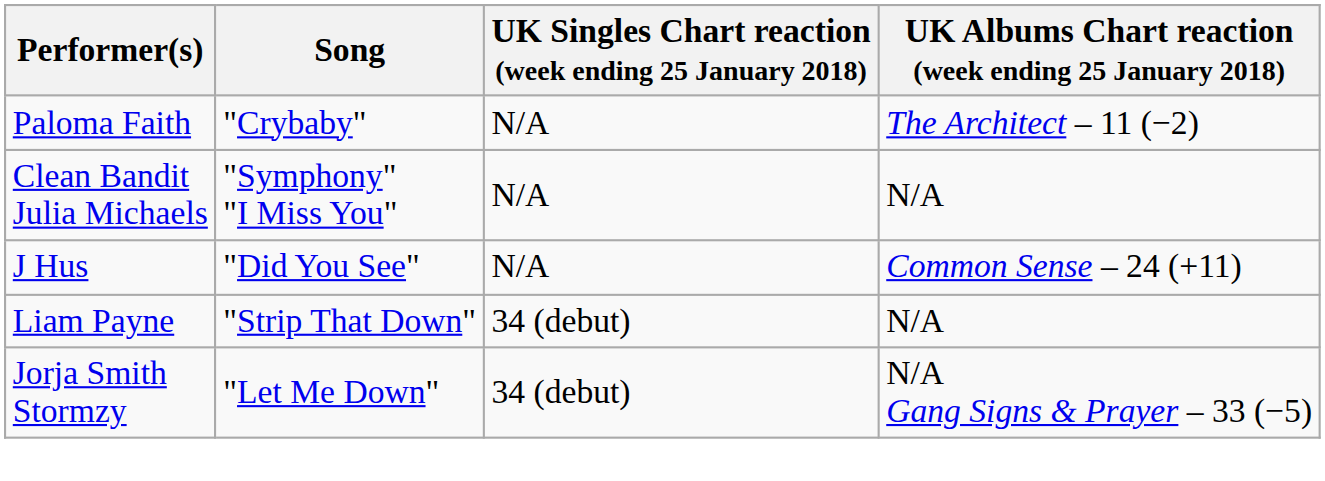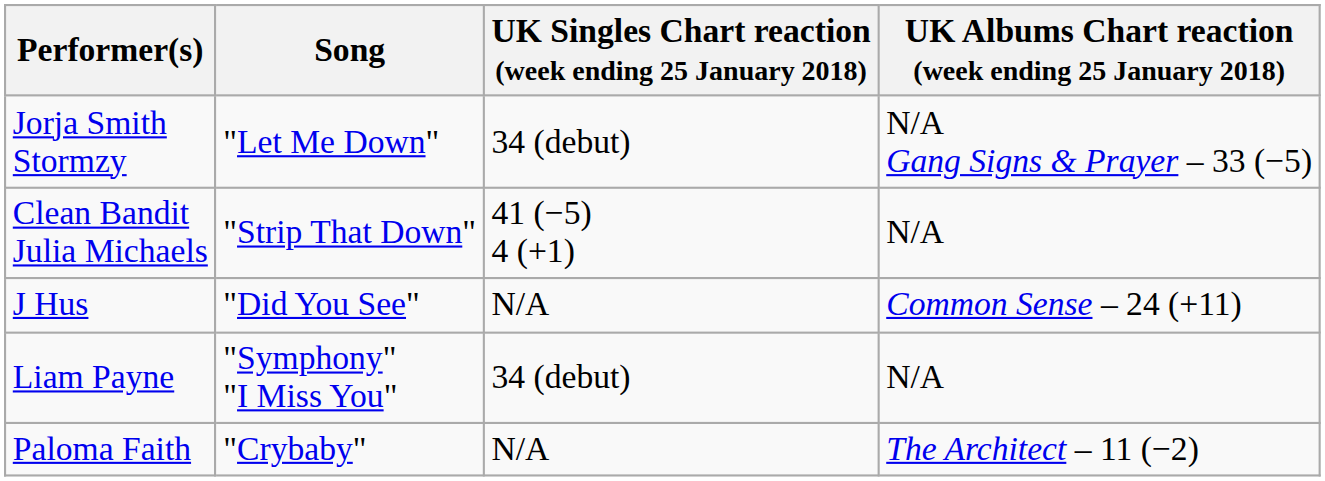 <table class="wikitable">
 <tr>
 <th>Performer(s)</th>
 <th>Song</th>
 <th>UK Singles Chart reaction<br><small>(week ending 25 January 2018)</small></th>
 <th>UK Albums Chart reaction<br><small>(week ending 25 January 2018)</small></th>
 </tr>
 <tr>
-<td><a href='#'>Paloma Faith</a></td>
-<td>"<a href='#'>Crybaby</a>"</td>
-<td>N/A</td>
-<td><em><a href='#'>The Architect</a></em> – 11 (−2)</td>
+<td><a href='#'>Jorja Smith</a><br><a href='#'>Stormzy</a></td>
+<td>"<a href='#'>Let Me Down</a>"</td>
+<td>34 (debut)</td>
+<td>N/A<br><em><a href='#'>Gang Signs & Prayer</a></em> – 33 (−5)</td>
 </tr>
 <tr>
 <td><a href='#'>Clean Bandit</a><br><a href='#'>Julia Michaels</a></td>
-<td>"<a href='#'>Symphony</a>"<br>"<a href='#'>I Miss You</a>"</td>
-<td>N/A</td>
+<td>"<a href='#'>Strip That Down</a>"</td>
+<td>41 (−5)<br>4 (+1)</td>
 <td>N/A</td>
 </tr>
 <tr>
 <td><a href='#'>J Hus</a></td>
 <td>"<a href='#'>Did You See</a>"</td>
 <td>N/A</td>
 <td><em><a href='#'>Common Sense</a></em> – 24 (+11)</td>
 </tr>
 <tr>
 <td><a href='#'>Liam Payne</a></td>
-<td>"<a href='#'>Strip That Down</a>"</td>
+<td>"<a href='#'>Symphony</a>"<br>"<a href='#'>I Miss You</a>"</td>
 <td>34 (debut)</td>
 <td>N/A</td>
 </tr>
 <tr>
-<td><a href='#'>Jorja Smith</a><br><a href='#'>Stormzy</a></td>
-<td>"<a href='#'>Let Me Down</a>"</td>
-<td>34 (debut)</td>
-<td>N/A<br><em><a href='#'>Gang Signs & Prayer</a></em> – 33 (−5)</td>
+<td><a href='#'>Paloma Faith</a></td>
+<td>"<a href='#'>Crybaby</a>"</td>
+<td>N/A</td>
+<td><em><a href='#'>The Architect</a></em> – 11 (−2)</td>
 </tr>
 </table>
